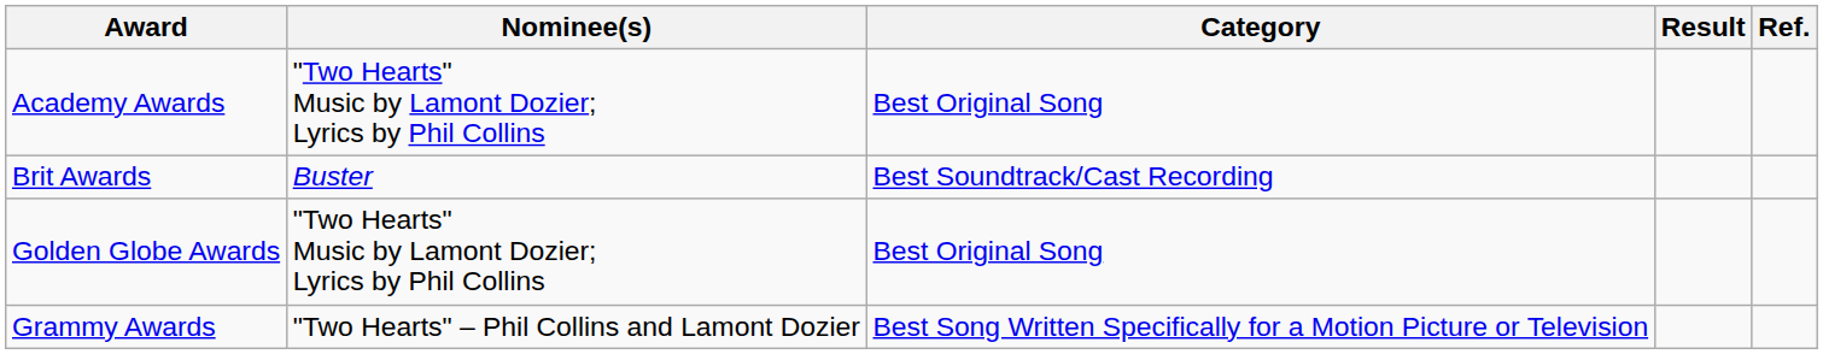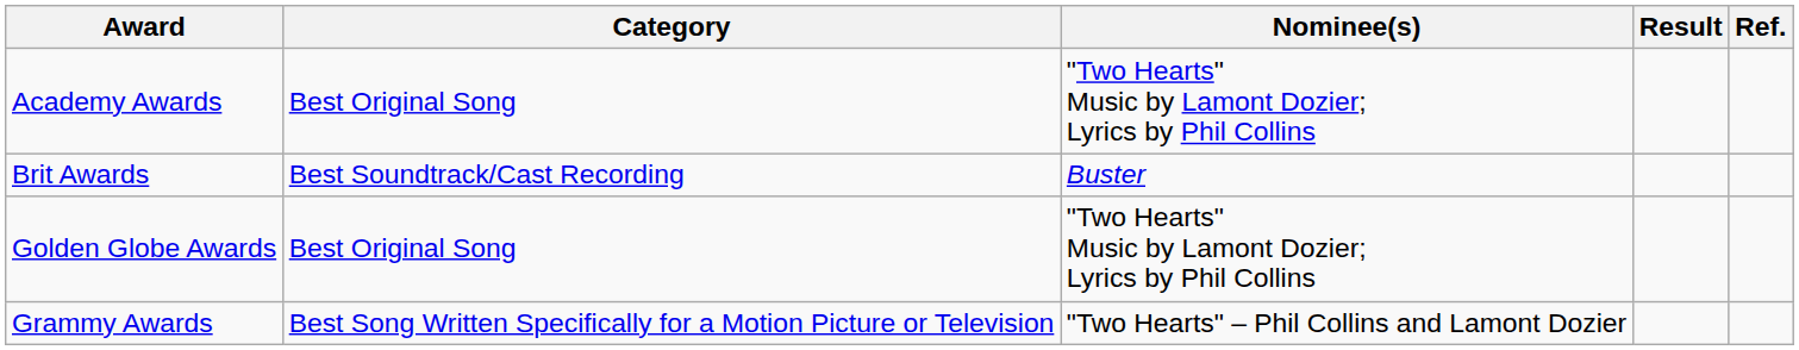 <table class="wikitable plainrowheaders">
 <tr>
 <th>Award</th>
+<th>Category</th>
 <th>Nominee(s)</th>
-<th>Category</th>
 <th>Result</th>
 <th>Ref.</th>
 </tr>
 <tr>
 <td><a href='#'>Academy Awards</a></td>
+<td><a href='#'>Best Original Song</a></td>
 <td>"<a href='#'>Two Hearts</a>" <br> Music by <a href='#'>Lamont Dozier</a>; <br> Lyrics by <a href='#'>Phil Collins</a></td>
-<td><a href='#'>Best Original Song</a></td>
 <td></td>
 <td align="center"></td>
 </tr>
 <tr>
 <td><a href='#'>Brit Awards</a></td>
+<td><a href='#'>Best Soundtrack/Cast Recording</a></td>
 <td><em><a href='#'>Buster</a></em></td>
-<td><a href='#'>Best Soundtrack/Cast Recording</a></td>
 <td></td>
 <td align="center"></td>
 </tr>
 <tr>
 <td><a href='#'>Golden Globe Awards</a></td>
+<td><a href='#'>Best Original Song</a></td>
 <td>"Two Hearts" <br> Music by Lamont Dozier; <br> Lyrics by Phil Collins</td>
-<td><a href='#'>Best Original Song</a></td>
 <td></td>
 <td align="center"></td>
 </tr>
 <tr>
 <td><a href='#'>Grammy Awards</a></td>
+<td><a href='#'>Best Song Written Specifically for a Motion Picture or Television</a></td>
 <td>"Two Hearts" – Phil Collins and Lamont Dozier</td>
-<td><a href='#'>Best Song Written Specifically for a Motion Picture or Television</a></td>
 <td></td>
 <td align="center"></td>
 </tr>
 </table>
